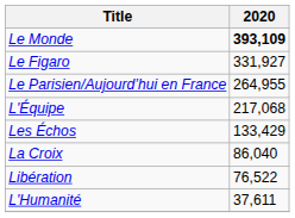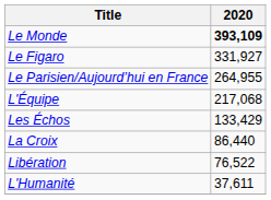 <table class="wikitable sortable">
 <tr>
 <th>Title</th>
 <th>2020</th>
 </tr>
 <tr>
 <td><em><a href='#'>Le Monde</a></em></td>
 <td><strong>393,109</strong></td>
 </tr>
 <tr>
 <td><em><a href='#'>Le Figaro</a></em></td>
 <td>331,927</td>
 </tr>
 <tr>
 <td><em><a href='#'>Le Parisien/Aujourd’hui en France</a></em></td>
 <td>264,955</td>
 </tr>
 <tr>
 <td><em><a href='#'>L'Équipe</a></em></td>
 <td>217,068</td>
 </tr>
 <tr>
 <td><em><a href='#'>Les Échos</a></em></td>
 <td>133,429</td>
 </tr>
 <tr>
 <td><em><a href='#'>La Croix</a></em></td>
-<td>86,040</td>
+<td>86,440</td>
 </tr>
 <tr>
 <td><em><a href='#'>Libération</a></em></td>
 <td>76,522</td>
 </tr>
 <tr>
 <td><em><a href='#'>L'Humanité</a></em></td>
 <td>37,611</td>
 </tr>
 <tr>
 </tr>
 </table>
